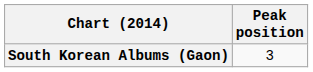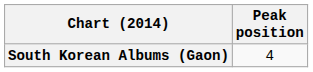 <table class="wikitable plainrowheaders" style="text-align:center">
 <tr>
 <th scope="col">Chart (2014)</th>
 <th scope="col">Peak<br>position</th>
 </tr>
 <tr>
 <th scope="row">South Korean Albums (Gaon)</th>
-<td>3</td>
+<td>4</td>
 </tr>
 </table>
